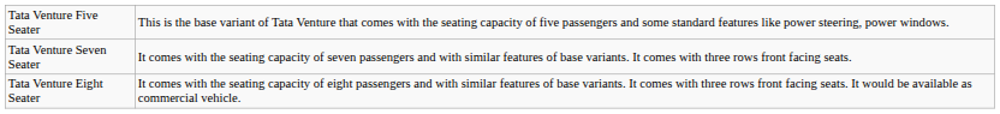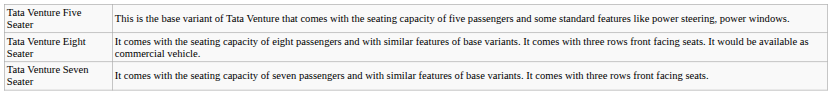 <table class="wikitable">
 <tr>
 <td>Tata Venture Five Seater</td>
 <td>This is the base variant of Tata Venture that comes with the seating capacity of five passengers and some standard features like power steering, power windows.</td>
 </tr>
 <tr>
+<td>Tata Venture Eight Seater</td>
+<td>It comes with the seating capacity of eight passengers and with similar features of base variants. It comes with three rows front facing seats. It would be available as commercial vehicle.</td>
+</tr>
+<tr>
 <td>Tata Venture Seven Seater</td>
 <td>It comes with the seating capacity of seven passengers and with similar features of base variants. It comes with three rows front facing seats.</td>
 </tr>
-<tr>
-<td>Tata Venture Eight Seater</td>
-<td>It comes with the seating capacity of eight passengers and with similar features of base variants. It comes with three rows front facing seats. It would be available as commercial vehicle.</td>
-</tr>
 </table>
